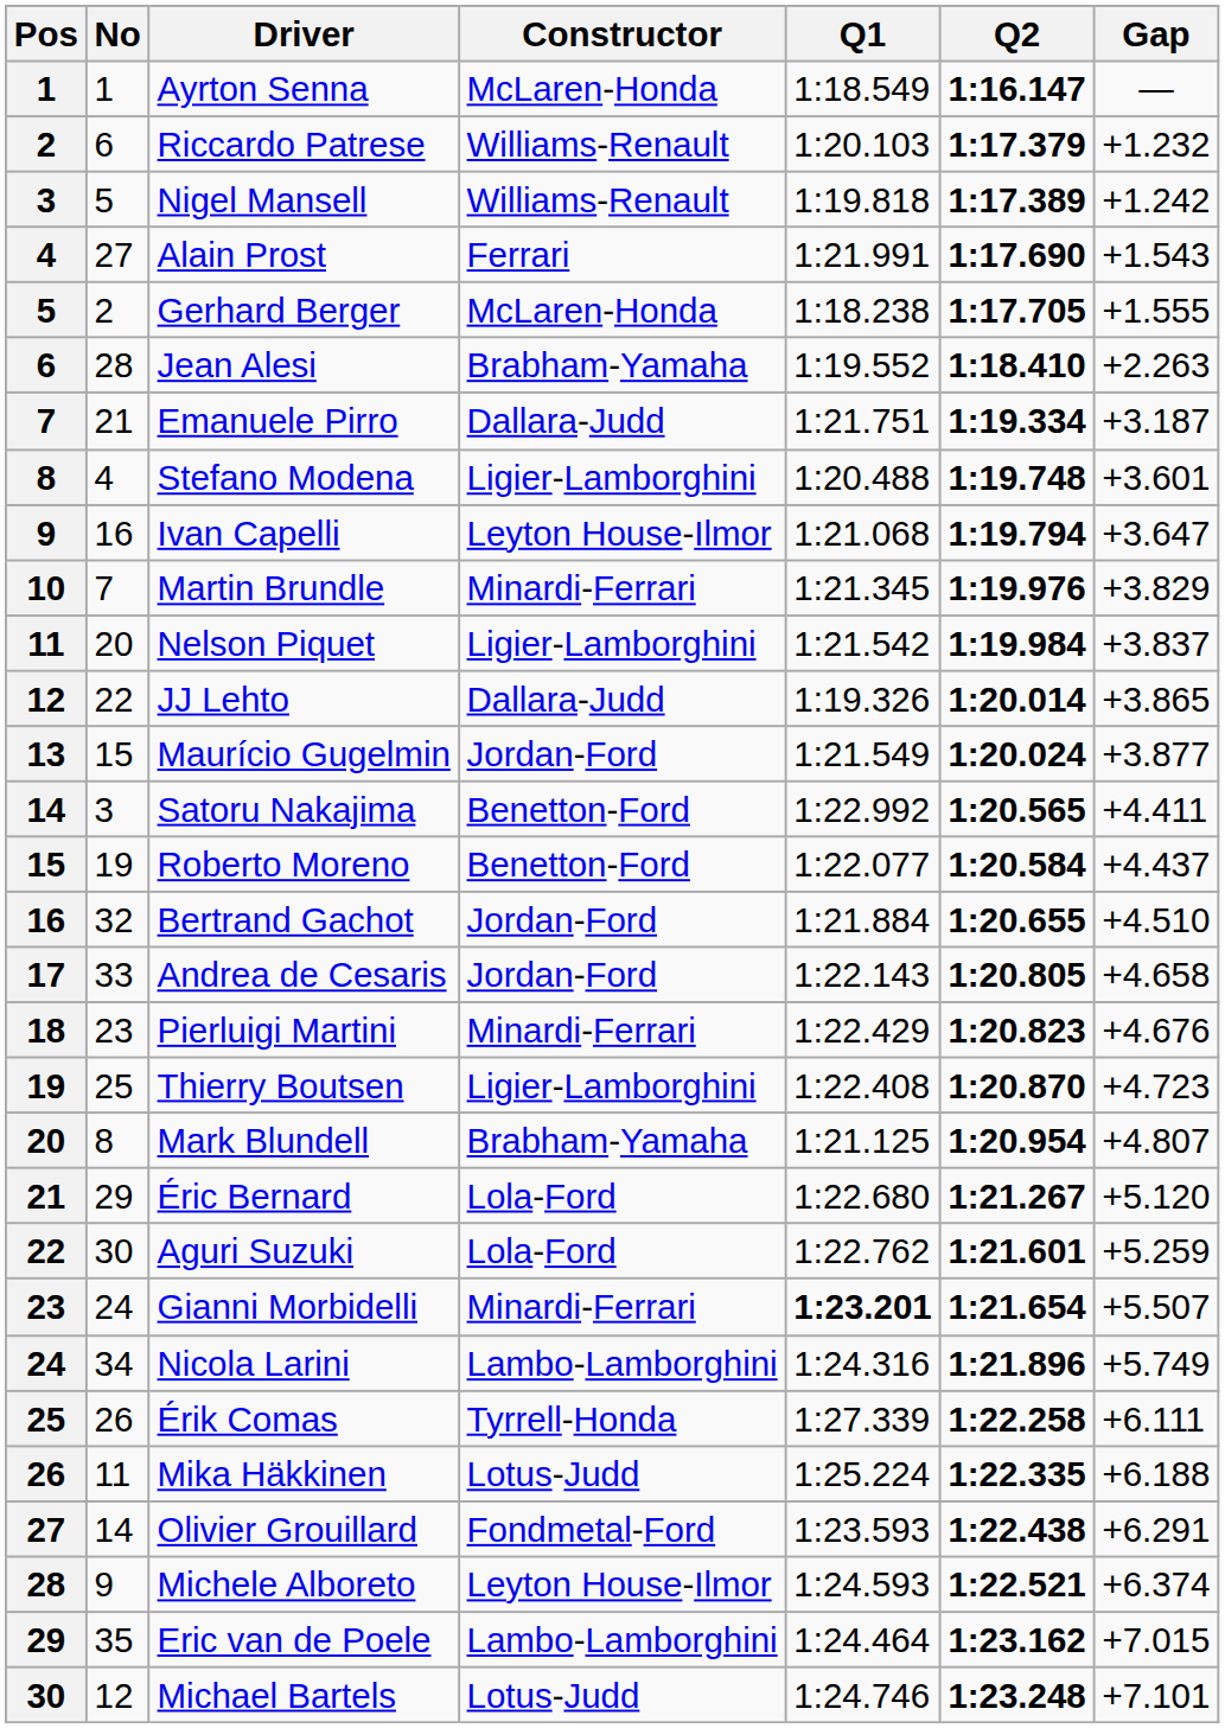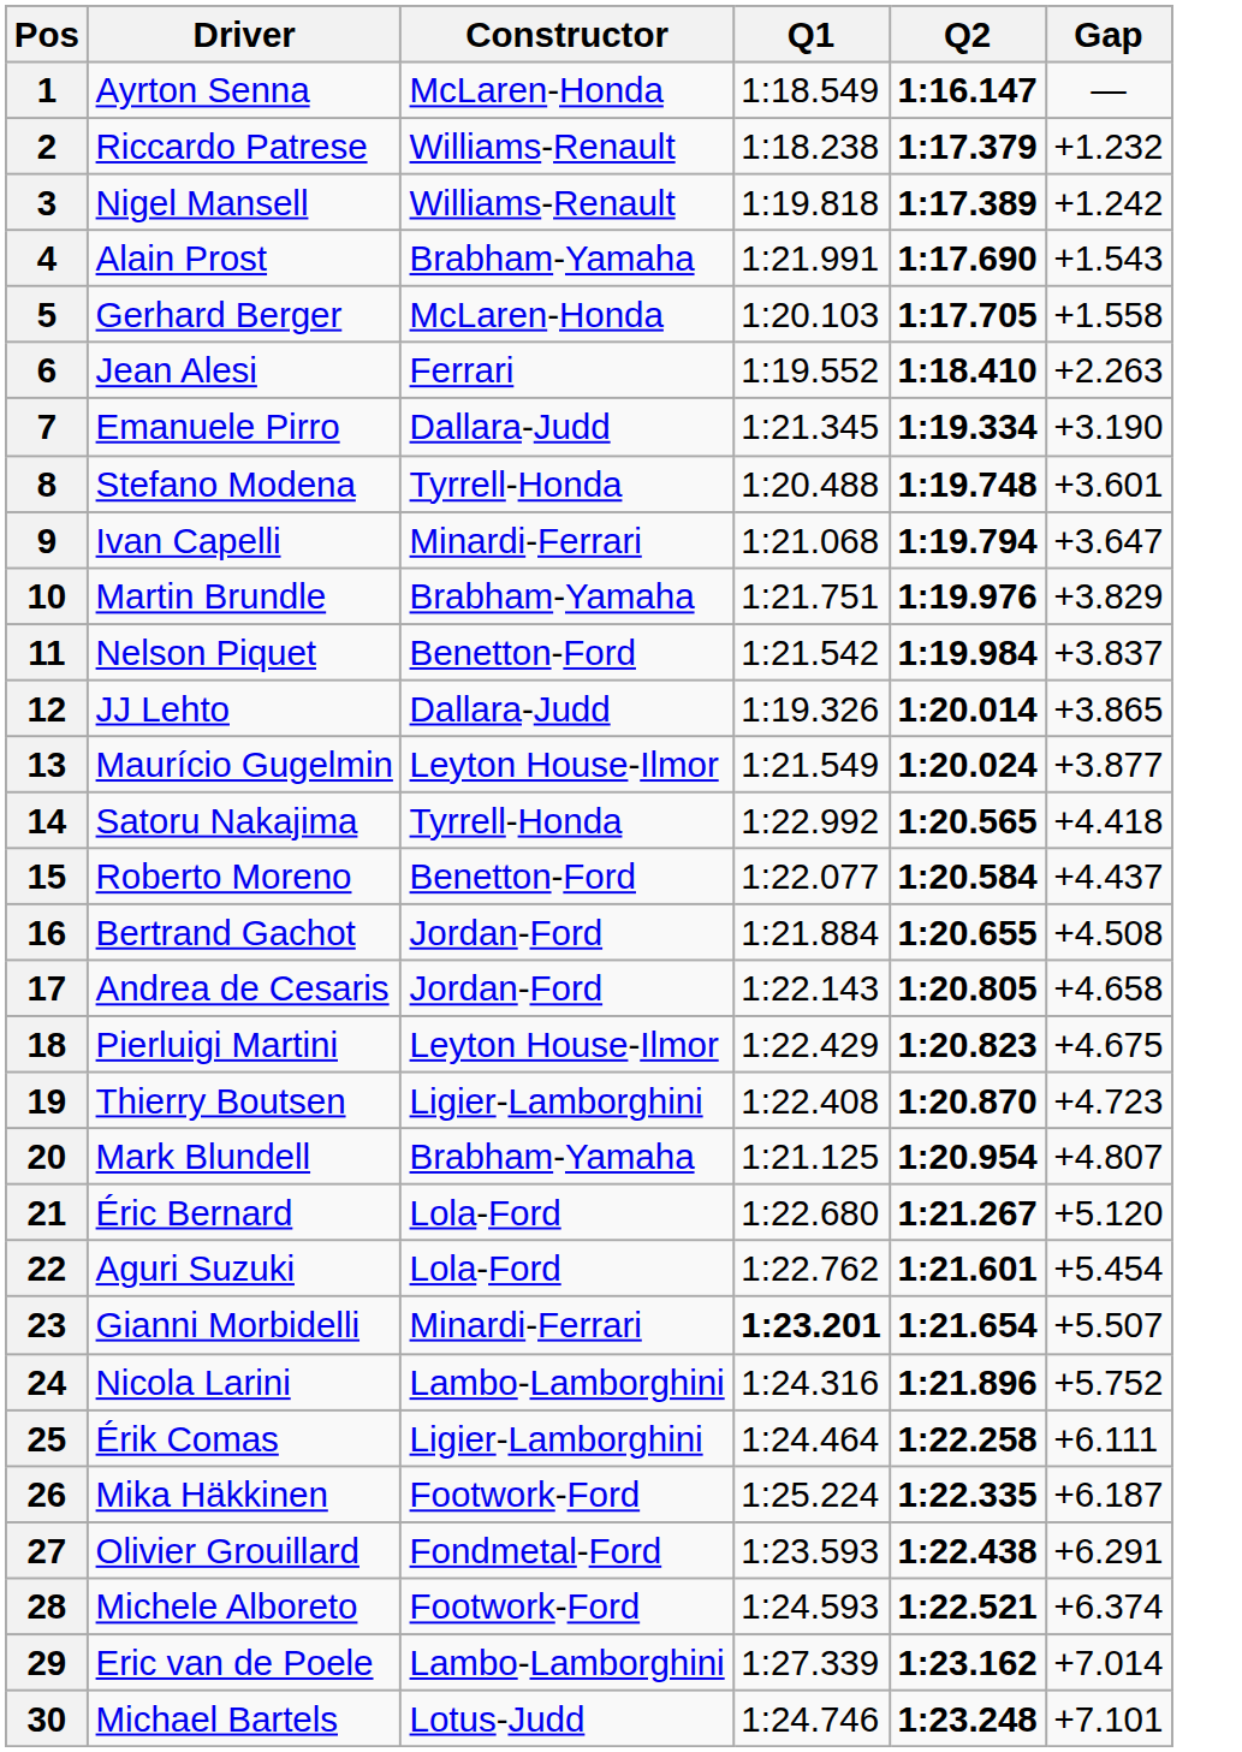 <table class="wikitable sortable" style="font-size: 95%;">
 <tr>
 <th>Pos</th>
-<th>No</th>
 <th>Driver</th>
 <th>Constructor</th>
 <th>Q1</th>
 <th>Q2</th>
 <th>Gap</th>
 </tr>
 <tr>
 <th>1</th>
-<td>1</td>
 <td> <a href='#'>Ayrton Senna</a></td>
 <td><a href='#'>McLaren</a>-<a href='#'>Honda</a></td>
 <td>1:18.549</td>
 <td><strong>1:16.147</strong></td>
 <td align="center">—</td>
 </tr>
 <tr>
 <th>2</th>
-<td>6</td>
 <td> <a href='#'>Riccardo Patrese</a></td>
 <td><a href='#'>Williams</a>-<a href='#'>Renault</a></td>
-<td>1:20.103</td>
+<td>1:18.238</td>
 <td><strong>1:17.379</strong></td>
 <td>+1.232</td>
 </tr>
 <tr>
 <th>3</th>
-<td>5</td>
 <td> <a href='#'>Nigel Mansell</a></td>
 <td><a href='#'>Williams</a>-<a href='#'>Renault</a></td>
 <td>1:19.818</td>
 <td><strong>1:17.389</strong></td>
 <td>+1.242</td>
 </tr>
 <tr>
 <th>4</th>
-<td>27</td>
 <td> <a href='#'>Alain Prost</a></td>
-<td><a href='#'>Ferrari</a></td>
+<td><a href='#'>Brabham</a>-<a href='#'>Yamaha</a></td>
 <td>1:21.991</td>
 <td><strong>1:17.690</strong></td>
 <td>+1.543</td>
 </tr>
 <tr>
 <th>5</th>
-<td>2</td>
 <td> <a href='#'>Gerhard Berger</a></td>
 <td><a href='#'>McLaren</a>-<a href='#'>Honda</a></td>
-<td>1:18.238</td>
+<td>1:20.103</td>
 <td><strong>1:17.705</strong></td>
-<td>+1.555</td>
+<td>+1.558</td>
 </tr>
 <tr>
 <th>6</th>
-<td>28</td>
 <td> <a href='#'>Jean Alesi</a></td>
-<td><a href='#'>Brabham</a>-<a href='#'>Yamaha</a></td>
+<td><a href='#'>Ferrari</a></td>
 <td>1:19.552</td>
 <td><strong>1:18.410</strong></td>
 <td>+2.263</td>
 </tr>
 <tr>
 <th>7</th>
-<td>21</td>
 <td> <a href='#'>Emanuele Pirro</a></td>
 <td><a href='#'>Dallara</a>-<a href='#'>Judd</a></td>
-<td>1:21.751</td>
+<td>1:21.345</td>
 <td><strong>1:19.334</strong></td>
-<td>+3.187</td>
+<td>+3.190</td>
 </tr>
 <tr>
 <th>8</th>
-<td>4</td>
 <td> <a href='#'>Stefano Modena</a></td>
-<td><a href='#'>Ligier</a>-<a href='#'>Lamborghini</a></td>
+<td><a href='#'>Tyrrell</a>-<a href='#'>Honda</a></td>
 <td>1:20.488</td>
 <td><strong>1:19.748</strong></td>
 <td>+3.601</td>
 </tr>
 <tr>
 <th>9</th>
-<td>16</td>
 <td> <a href='#'>Ivan Capelli</a></td>
-<td><a href='#'>Leyton House</a>-<a href='#'>Ilmor</a></td>
+<td><a href='#'>Minardi</a>-<a href='#'>Ferrari</a></td>
 <td>1:21.068</td>
 <td><strong>1:19.794</strong></td>
 <td>+3.647</td>
 </tr>
 <tr>
 <th>10</th>
-<td>7</td>
 <td> <a href='#'>Martin Brundle</a></td>
-<td><a href='#'>Minardi</a>-<a href='#'>Ferrari</a></td>
-<td>1:21.345</td>
+<td><a href='#'>Brabham</a>-<a href='#'>Yamaha</a></td>
+<td>1:21.751</td>
 <td><strong>1:19.976</strong></td>
 <td>+3.829</td>
 </tr>
 <tr>
 <th>11</th>
-<td>20</td>
 <td> <a href='#'>Nelson Piquet</a></td>
-<td><a href='#'>Ligier</a>-<a href='#'>Lamborghini</a></td>
+<td><a href='#'>Benetton</a>-<a href='#'>Ford</a></td>
 <td>1:21.542</td>
 <td><strong>1:19.984</strong></td>
 <td>+3.837</td>
 </tr>
 <tr>
 <th>12</th>
-<td>22</td>
 <td> <a href='#'>JJ Lehto</a></td>
 <td><a href='#'>Dallara</a>-<a href='#'>Judd</a></td>
 <td>1:19.326</td>
 <td><strong>1:20.014</strong></td>
 <td>+3.865</td>
 </tr>
 <tr>
 <th>13</th>
-<td>15</td>
 <td> <a href='#'>Maurício Gugelmin</a></td>
-<td><a href='#'>Jordan</a>-<a href='#'>Ford</a></td>
+<td><a href='#'>Leyton House</a>-<a href='#'>Ilmor</a></td>
 <td>1:21.549</td>
 <td><strong>1:20.024</strong></td>
 <td>+3.877</td>
 </tr>
 <tr>
 <th>14</th>
-<td>3</td>
 <td> <a href='#'>Satoru Nakajima</a></td>
-<td><a href='#'>Benetton</a>-<a href='#'>Ford</a></td>
+<td><a href='#'>Tyrrell</a>-<a href='#'>Honda</a></td>
 <td>1:22.992</td>
 <td><strong>1:20.565</strong></td>
-<td>+4.411</td>
+<td>+4.418</td>
 </tr>
 <tr>
 <th>15</th>
-<td>19</td>
 <td> <a href='#'>Roberto Moreno</a></td>
 <td><a href='#'>Benetton</a>-<a href='#'>Ford</a></td>
 <td>1:22.077</td>
 <td><strong>1:20.584</strong></td>
 <td>+4.437</td>
 </tr>
 <tr>
 <th>16</th>
-<td>32</td>
 <td> <a href='#'>Bertrand Gachot</a></td>
 <td><a href='#'>Jordan</a>-<a href='#'>Ford</a></td>
 <td>1:21.884</td>
 <td><strong>1:20.655</strong></td>
-<td>+4.510</td>
+<td>+4.508</td>
 </tr>
 <tr>
 <th>17</th>
-<td>33</td>
 <td> <a href='#'>Andrea de Cesaris</a></td>
 <td><a href='#'>Jordan</a>-<a href='#'>Ford</a></td>
 <td>1:22.143</td>
 <td><strong>1:20.805</strong></td>
 <td>+4.658</td>
 </tr>
 <tr>
 <th>18</th>
-<td>23</td>
 <td> <a href='#'>Pierluigi Martini</a></td>
-<td><a href='#'>Minardi</a>-<a href='#'>Ferrari</a></td>
+<td><a href='#'>Leyton House</a>-<a href='#'>Ilmor</a></td>
 <td>1:22.429</td>
 <td><strong>1:20.823</strong></td>
-<td>+4.676</td>
+<td>+4.675</td>
 </tr>
 <tr>
 <th>19</th>
-<td>25</td>
 <td> <a href='#'>Thierry Boutsen</a></td>
 <td><a href='#'>Ligier</a>-<a href='#'>Lamborghini</a></td>
 <td>1:22.408</td>
 <td><strong>1:20.870</strong></td>
 <td>+4.723</td>
 </tr>
 <tr>
 <th>20</th>
-<td>8</td>
 <td> <a href='#'>Mark Blundell</a></td>
 <td><a href='#'>Brabham</a>-<a href='#'>Yamaha</a></td>
 <td>1:21.125</td>
 <td><strong>1:20.954</strong></td>
 <td>+4.807</td>
 </tr>
 <tr>
 <th>21</th>
-<td>29</td>
 <td> <a href='#'>Éric Bernard</a></td>
 <td><a href='#'>Lola</a>-<a href='#'>Ford</a></td>
 <td>1:22.680</td>
 <td><strong>1:21.267</strong></td>
 <td>+5.120</td>
 </tr>
 <tr>
 <th>22</th>
-<td>30</td>
 <td> <a href='#'>Aguri Suzuki</a></td>
 <td><a href='#'>Lola</a>-<a href='#'>Ford</a></td>
 <td>1:22.762</td>
 <td><strong>1:21.601</strong></td>
-<td>+5.259</td>
+<td>+5.454</td>
 </tr>
 <tr>
 <th>23</th>
-<td>24</td>
 <td> <a href='#'>Gianni Morbidelli</a></td>
 <td><a href='#'>Minardi</a>-<a href='#'>Ferrari</a></td>
 <td><strong>1:23.201</strong></td>
 <td><strong>1:21.654</strong></td>
 <td>+5.507</td>
 </tr>
 <tr>
 <th>24</th>
-<td>34</td>
 <td> <a href='#'>Nicola Larini</a></td>
 <td><a href='#'>Lambo</a>-<a href='#'>Lamborghini</a></td>
 <td>1:24.316</td>
 <td><strong>1:21.896</strong></td>
-<td>+5.749</td>
+<td>+5.752</td>
 </tr>
 <tr>
 <th>25</th>
-<td>26</td>
 <td> <a href='#'>Érik Comas</a></td>
-<td><a href='#'>Tyrrell</a>-<a href='#'>Honda</a></td>
-<td>1:27.339</td>
+<td><a href='#'>Ligier</a>-<a href='#'>Lamborghini</a></td>
+<td>1:24.464</td>
 <td><strong>1:22.258</strong></td>
 <td>+6.111</td>
 </tr>
 <tr>
 <th>26</th>
-<td>11</td>
 <td> <a href='#'>Mika Häkkinen</a></td>
-<td><a href='#'>Lotus</a>-<a href='#'>Judd</a></td>
+<td><a href='#'>Footwork</a>-<a href='#'>Ford</a></td>
 <td>1:25.224</td>
 <td><strong>1:22.335</strong></td>
-<td>+6.188</td>
+<td>+6.187</td>
 </tr>
 <tr>
 <th>27</th>
-<td>14</td>
 <td> <a href='#'>Olivier Grouillard</a></td>
 <td><a href='#'>Fondmetal</a>-<a href='#'>Ford</a></td>
 <td>1:23.593</td>
 <td><strong>1:22.438</strong></td>
 <td>+6.291</td>
 </tr>
 <tr>
 <th>28</th>
-<td>9</td>
 <td> <a href='#'>Michele Alboreto</a></td>
-<td><a href='#'>Leyton House</a>-<a href='#'>Ilmor</a></td>
+<td><a href='#'>Footwork</a>-<a href='#'>Ford</a></td>
 <td>1:24.593</td>
 <td><strong>1:22.521</strong></td>
 <td>+6.374</td>
 </tr>
 <tr>
 <th>29</th>
-<td>35</td>
 <td> <a href='#'>Eric van de Poele</a></td>
 <td><a href='#'>Lambo</a>-<a href='#'>Lamborghini</a></td>
-<td>1:24.464</td>
+<td>1:27.339</td>
 <td><strong>1:23.162</strong></td>
-<td>+7.015</td>
+<td>+7.014</td>
 </tr>
 <tr>
 <th>30</th>
-<td>12</td>
 <td> <a href='#'>Michael Bartels</a></td>
 <td><a href='#'>Lotus</a>-<a href='#'>Judd</a></td>
 <td>1:24.746</td>
 <td><strong>1:23.248</strong></td>
 <td>+7.101</td>
 </tr>
 </table>
